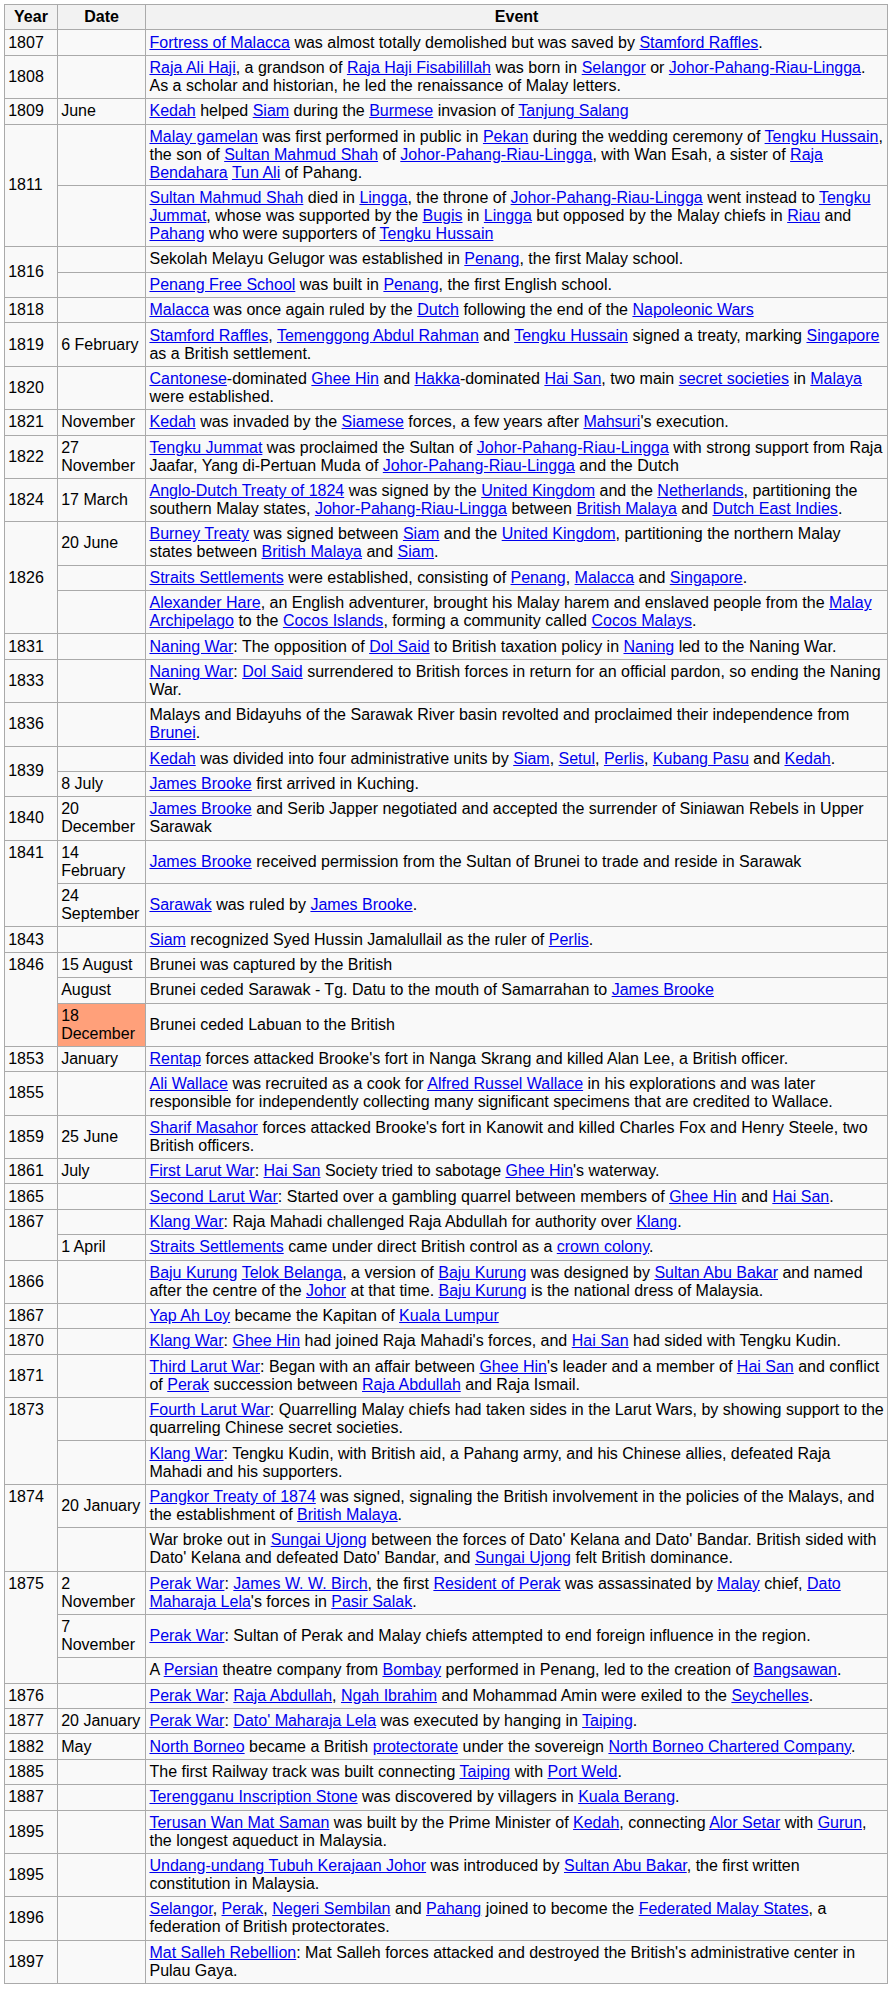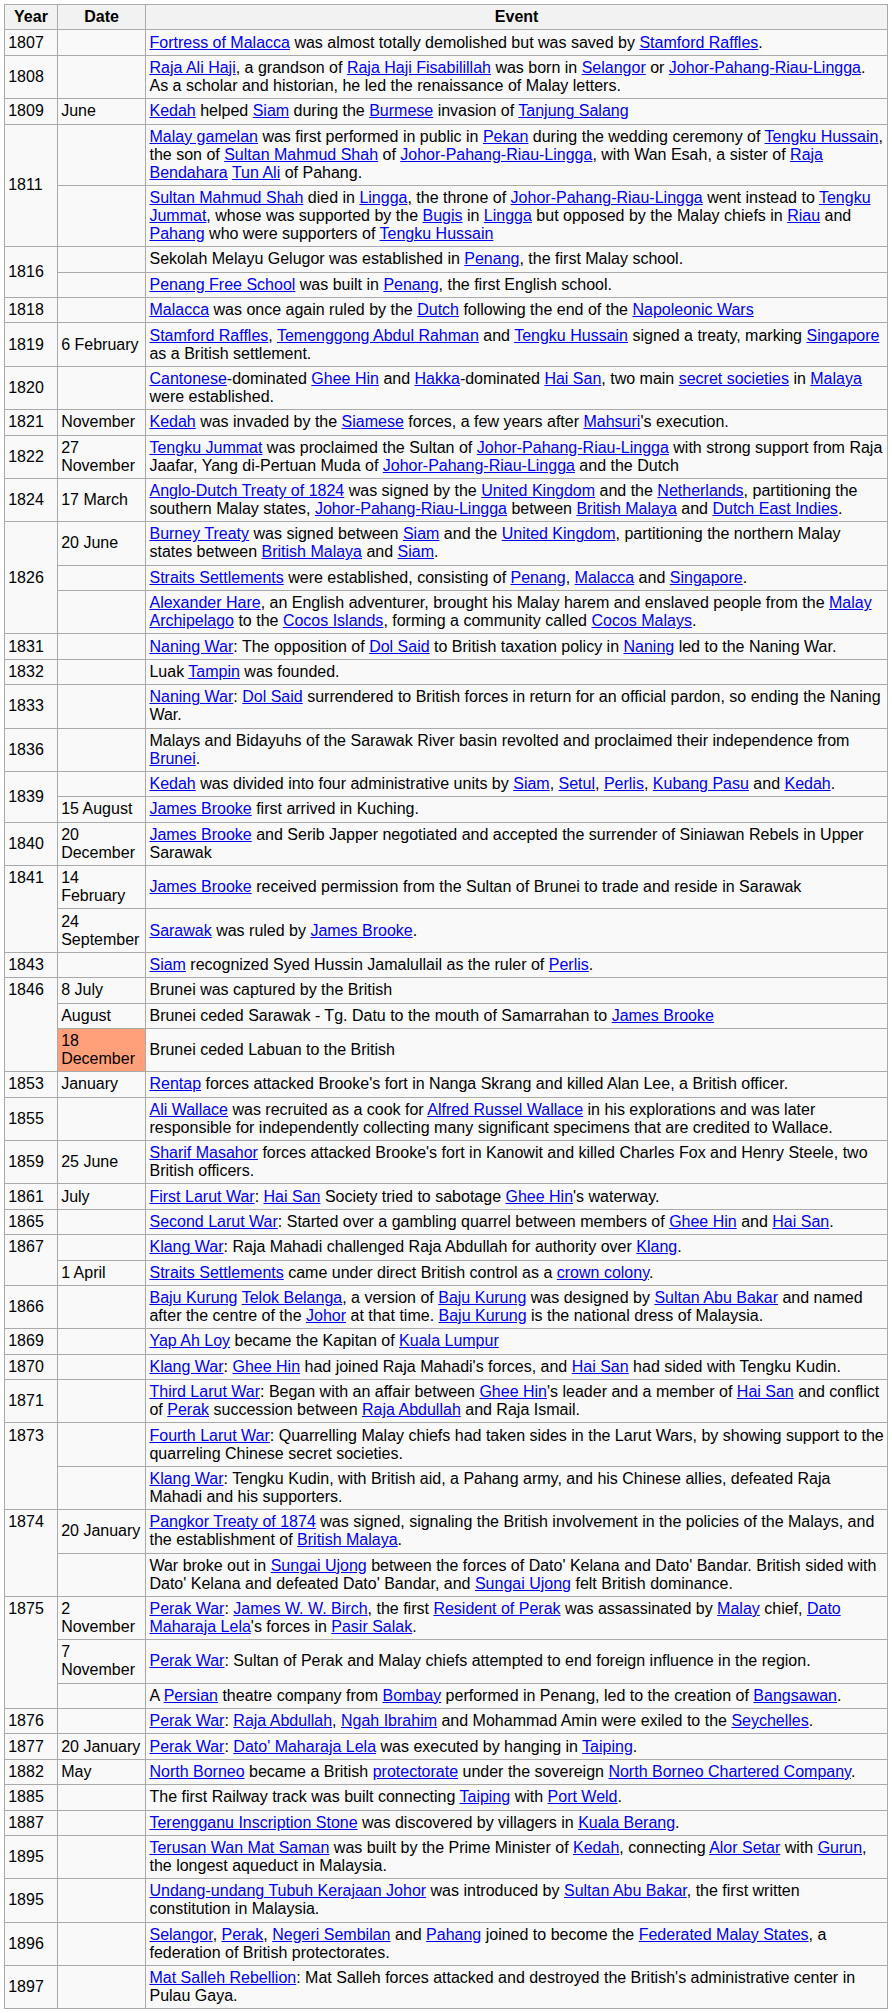 <table class="wikitable" width="100%">
 <tr>
 <th style="width:6%">Year</th>
 <th style="width:10%">Date</th>
 <th>Event</th>
 </tr>
 <tr>
 <td>1807</td>
 <td></td>
 <td><a href='#'>Fortress of Malacca</a> was almost totally demolished but was saved by <a href='#'>Stamford Raffles</a>.</td>
 </tr>
 <tr>
 <td>1808</td>
 <td></td>
 <td><a href='#'>Raja Ali Haji</a>, a grandson of <a href='#'>Raja Haji Fisabilillah</a> was born in <a href='#'>Selangor</a> or <a href='#'>Johor-Pahang-Riau-Lingga</a>. As a scholar and historian, he led the renaissance of Malay letters.</td>
 </tr>
 <tr>
 <td>1809</td>
 <td>June</td>
 <td><a href='#'>Kedah</a> helped <a href='#'>Siam</a> during the <a href='#'>Burmese</a> invasion of <a href='#'>Tanjung Salang</a></td>
 </tr>
 <tr>
 <td rowspan="2" align="top">1811</td>
 <td></td>
 <td><a href='#'>Malay gamelan</a> was first performed in public in <a href='#'>Pekan</a> during the wedding ceremony of <a href='#'>Tengku Hussain</a>, the son of <a href='#'>Sultan Mahmud Shah</a> of <a href='#'>Johor-Pahang-Riau-Lingga</a>, with Wan Esah, a sister of <a href='#'>Raja Bendahara</a> <a href='#'>Tun Ali</a> of Pahang.</td>
 </tr>
 <tr>
 <td></td>
 <td><a href='#'>Sultan Mahmud Shah</a> died in <a href='#'>Lingga</a>, the throne of <a href='#'>Johor-Pahang-Riau-Lingga</a> went instead to <a href='#'>Tengku Jummat</a>, whose was supported by the <a href='#'>Bugis</a> in <a href='#'>Lingga</a> but opposed by the Malay chiefs in <a href='#'>Riau</a> and <a href='#'>Pahang</a> who were supporters of <a href='#'>Tengku Hussain</a></td>
 </tr>
 <tr>
 <td rowspan="2" align="top">1816</td>
 <td></td>
 <td>Sekolah Melayu Gelugor was established in <a href='#'>Penang</a>, the first Malay school.</td>
 </tr>
 <tr>
 <td></td>
 <td><a href='#'>Penang Free School</a> was built in <a href='#'>Penang</a>, the first English school.</td>
 </tr>
 <tr>
 <td rowspan="1" align="top">1818</td>
 <td></td>
 <td><a href='#'>Malacca</a> was once again ruled by the <a href='#'>Dutch</a> following the end of the <a href='#'>Napoleonic Wars</a></td>
 </tr>
 <tr>
 <td>1819</td>
 <td>6 February</td>
 <td><a href='#'>Stamford Raffles</a>, <a href='#'>Temenggong Abdul Rahman</a> and <a href='#'>Tengku Hussain</a> signed a treaty, marking <a href='#'>Singapore</a> as a British settlement.</td>
 </tr>
 <tr>
 <td>1820</td>
 <td></td>
 <td><a href='#'>Cantonese</a>-dominated <a href='#'>Ghee Hin</a> and <a href='#'>Hakka</a>-dominated <a href='#'>Hai San</a>, two main <a href='#'>secret societies</a> in <a href='#'>Malaya</a> were established.</td>
 </tr>
 <tr>
 <td>1821</td>
 <td>November</td>
 <td><a href='#'>Kedah</a> was invaded by the <a href='#'>Siamese</a> forces, a few years after <a href='#'>Mahsuri</a>'s execution.</td>
 </tr>
 <tr>
 <td>1822</td>
 <td>27 November</td>
 <td><a href='#'>Tengku Jummat</a> was proclaimed the Sultan of <a href='#'>Johor-Pahang-Riau-Lingga</a> with strong support from Raja Jaafar, Yang di-Pertuan Muda of <a href='#'>Johor-Pahang-Riau-Lingga</a> and the Dutch</td>
 </tr>
 <tr>
 <td>1824</td>
 <td>17 March</td>
 <td><a href='#'>Anglo-Dutch Treaty of 1824</a> was signed by the <a href='#'>United Kingdom</a> and the <a href='#'>Netherlands</a>, partitioning the southern Malay states, <a href='#'>Johor-Pahang-Riau-Lingga</a> between <a href='#'>British Malaya</a> and <a href='#'>Dutch East Indies</a>.</td>
 </tr>
 <tr>
 <td rowspan="3" align="top">1826</td>
 <td>20 June</td>
 <td><a href='#'>Burney Treaty</a> was signed between <a href='#'>Siam</a> and the <a href='#'>United Kingdom</a>, partitioning the northern Malay states between <a href='#'>British Malaya</a> and <a href='#'>Siam</a>.</td>
 </tr>
 <tr>
 <td></td>
 <td><a href='#'>Straits Settlements</a> were established, consisting of <a href='#'>Penang</a>, <a href='#'>Malacca</a> and <a href='#'>Singapore</a>.</td>
 </tr>
 <tr>
 <td></td>
 <td><a href='#'>Alexander Hare</a>, an English adventurer, brought his Malay harem and enslaved people from the <a href='#'>Malay Archipelago</a> to the <a href='#'>Cocos Islands</a>, forming a community called <a href='#'>Cocos Malays</a>.</td>
 </tr>
 <tr>
 <td>1831</td>
 <td></td>
 <td><a href='#'>Naning War</a>: The opposition of <a href='#'>Dol Said</a> to British taxation policy in <a href='#'>Naning</a> led to the Naning War.</td>
 </tr>
 <tr>
+<td>1832</td>
+<td></td>
+<td>Luak <a href='#'>Tampin</a> was founded.</td>
+</tr>
+<tr>
 <td>1833</td>
 <td></td>
 <td><a href='#'>Naning War</a>: <a href='#'>Dol Said</a> surrendered to British forces in return for an official pardon, so ending the Naning War.</td>
 </tr>
 <tr>
 <td>1836</td>
 <td></td>
 <td>Malays and Bidayuhs of the Sarawak River basin revolted and proclaimed their independence from <a href='#'>Brunei</a>.</td>
 </tr>
 <tr>
 <td rowspan="2" align="top">1839</td>
 <td></td>
 <td><a href='#'>Kedah</a> was divided into four administrative units by <a href='#'>Siam</a>, <a href='#'>Setul</a>, <a href='#'>Perlis</a>, <a href='#'>Kubang Pasu</a> and <a href='#'>Kedah</a>.</td>
 </tr>
 <tr>
-<td>8 July</td>
+<td>15 August</td>
 <td><a href='#'>James Brooke</a> first arrived in Kuching.</td>
 </tr>
 <tr>
 <td>1840</td>
 <td>20 December</td>
 <td><a href='#'>James Brooke</a> and Serib Japper negotiated and accepted the surrender of Siniawan Rebels in Upper Sarawak</td>
 </tr>
 <tr>
 <td rowspan="2" valign="top">1841</td>
 <td>14 February</td>
 <td><a href='#'>James Brooke</a> received permission from the Sultan of Brunei to trade and reside in Sarawak</td>
 </tr>
 <tr>
 <td>24 September</td>
 <td><a href='#'>Sarawak</a> was ruled by <a href='#'>James Brooke</a>.</td>
 </tr>
 <tr>
 <td>1843</td>
 <td></td>
 <td><a href='#'>Siam</a> recognized Syed Hussin Jamalullail as the ruler of <a href='#'>Perlis</a>.</td>
 </tr>
 <tr>
 <td rowspan="3" valign="top">1846</td>
-<td>15 August</td>
+<td>8 July</td>
 <td>Brunei was captured by the British</td>
 </tr>
 <tr>
 <td>August</td>
 <td>Brunei ceded Sarawak - Tg. Datu to the mouth of Samarrahan to <a href='#'>James Brooke</a></td>
 </tr>
 <tr>
 <td style="background: lightsalmon;">18 December</td>
 <td>Brunei ceded Labuan to the British</td>
 </tr>
 <tr>
 <td>1853</td>
 <td>January</td>
 <td><a href='#'>Rentap</a> forces attacked Brooke's fort in Nanga Skrang and killed Alan Lee, a British officer.</td>
 </tr>
 <tr>
 <td>1855</td>
 <td></td>
 <td><a href='#'>Ali Wallace</a> was recruited as a cook for <a href='#'>Alfred Russel Wallace</a> in his explorations and was later responsible for independently collecting many significant specimens that are credited to Wallace.</td>
 </tr>
 <tr>
 <td>1859</td>
 <td>25 June</td>
 <td><a href='#'>Sharif Masahor</a> forces attacked Brooke's fort in Kanowit and killed Charles Fox and Henry Steele, two British officers.</td>
 </tr>
 <tr>
 <td>1861</td>
 <td>July</td>
 <td><a href='#'>First Larut War</a>: <a href='#'>Hai San</a> Society tried to sabotage <a href='#'>Ghee Hin</a>'s waterway.</td>
 </tr>
 <tr>
 <td>1865</td>
 <td></td>
 <td><a href='#'>Second Larut War</a>: Started over a gambling quarrel between members of <a href='#'>Ghee Hin</a> and <a href='#'>Hai San</a>.</td>
 </tr>
 <tr>
 <td rowspan="2" valign="top">1867</td>
 <td></td>
 <td><a href='#'>Klang War</a>: Raja Mahadi challenged Raja Abdullah for authority over <a href='#'>Klang</a>.</td>
 </tr>
 <tr>
 <td>1 April</td>
 <td><a href='#'>Straits Settlements</a> came under direct British control as a <a href='#'>crown colony</a>.</td>
 </tr>
 <tr>
 <td>1866</td>
 <td></td>
 <td><a href='#'>Baju Kurung</a> <a href='#'>Telok Belanga</a>, a version of <a href='#'>Baju Kurung</a> was designed by <a href='#'>Sultan Abu Bakar</a> and named after the centre of the <a href='#'>Johor</a> at that time. <a href='#'>Baju Kurung</a> is the national dress of Malaysia.</td>
 </tr>
 <tr>
-<td>1867</td>
+<td>1869</td>
 <td></td>
 <td><a href='#'>Yap Ah Loy</a> became the Kapitan of <a href='#'>Kuala Lumpur</a></td>
 </tr>
 <tr>
 <td>1870</td>
 <td></td>
 <td><a href='#'>Klang War</a>: <a href='#'>Ghee Hin</a> had joined Raja Mahadi's forces, and <a href='#'>Hai San</a> had sided with Tengku Kudin.</td>
 </tr>
 <tr>
 <td>1871</td>
 <td></td>
 <td><a href='#'>Third Larut War</a>: Began with an affair between <a href='#'>Ghee Hin</a>'s leader and a member of <a href='#'>Hai San</a> and conflict of <a href='#'>Perak</a> succession between <a href='#'>Raja Abdullah</a> and Raja Ismail.</td>
 </tr>
 <tr>
 <td rowspan="2" valign="top">1873</td>
 <td></td>
 <td><a href='#'>Fourth Larut War</a>: Quarrelling Malay chiefs had taken sides in the Larut Wars, by showing support to the quarreling Chinese secret societies.</td>
 </tr>
 <tr>
 <td></td>
 <td><a href='#'>Klang War</a>: Tengku Kudin, with British aid, a Pahang army, and his Chinese allies, defeated Raja Mahadi and his supporters.</td>
 </tr>
 <tr>
 <td rowspan="2" valign="top">1874</td>
 <td>20 January</td>
 <td><a href='#'>Pangkor Treaty of 1874</a> was signed, signaling the British involvement in the policies of the Malays, and the establishment of <a href='#'>British Malaya</a>.</td>
 </tr>
 <tr>
 <td></td>
 <td>War broke out in <a href='#'>Sungai Ujong</a> between the forces of Dato' Kelana and Dato' Bandar. British sided with Dato' Kelana and defeated Dato' Bandar, and <a href='#'>Sungai Ujong</a> felt British dominance.</td>
 </tr>
 <tr>
 <td rowspan="3" valign="top">1875</td>
 <td>2 November</td>
 <td><a href='#'>Perak War</a>: <a href='#'>James W. W. Birch</a>, the first <a href='#'>Resident of Perak</a> was assassinated by <a href='#'>Malay</a> chief, <a href='#'>Dato Maharaja Lela</a>'s forces in <a href='#'>Pasir Salak</a>.</td>
 </tr>
 <tr>
 <td>7 November</td>
 <td><a href='#'>Perak War</a>: Sultan of Perak and Malay chiefs attempted to end foreign influence in the region.</td>
 </tr>
 <tr>
 <td></td>
 <td>A <a href='#'>Persian</a> theatre company from <a href='#'>Bombay</a> performed in Penang, led to the creation of <a href='#'>Bangsawan</a>.</td>
 </tr>
 <tr>
 <td>1876</td>
 <td></td>
 <td><a href='#'>Perak War</a>: <a href='#'>Raja Abdullah</a>, <a href='#'>Ngah Ibrahim</a> and Mohammad Amin were exiled to the <a href='#'>Seychelles</a>.</td>
 </tr>
 <tr>
 <td>1877</td>
 <td>20 January</td>
 <td><a href='#'>Perak War</a>: <a href='#'>Dato' Maharaja Lela</a> was executed by hanging in <a href='#'>Taiping</a>.</td>
 </tr>
 <tr>
 <td>1882</td>
 <td>May</td>
 <td><a href='#'>North Borneo</a> became a British <a href='#'>protectorate</a> under the sovereign <a href='#'>North Borneo Chartered Company</a>.</td>
 </tr>
 <tr>
 <td>1885</td>
 <td></td>
 <td>The first Railway track was built connecting <a href='#'>Taiping</a> with <a href='#'>Port Weld</a>.</td>
 </tr>
 <tr>
 <td>1887</td>
 <td></td>
 <td><a href='#'>Terengganu Inscription Stone</a> was discovered by villagers in <a href='#'>Kuala Berang</a>.</td>
 </tr>
 <tr>
 <td>1895</td>
 <td></td>
 <td><a href='#'>Terusan Wan Mat Saman</a> was built by the Prime Minister of <a href='#'>Kedah</a>, connecting <a href='#'>Alor Setar</a> with <a href='#'>Gurun</a>, the longest aqueduct in Malaysia.</td>
 </tr>
 <tr>
 <td>1895</td>
 <td></td>
 <td><a href='#'>Undang-undang Tubuh Kerajaan Johor</a> was introduced by <a href='#'>Sultan Abu Bakar</a>, the first written constitution in Malaysia.</td>
 </tr>
 <tr>
 <td>1896</td>
 <td></td>
 <td><a href='#'>Selangor</a>, <a href='#'>Perak</a>, <a href='#'>Negeri Sembilan</a> and <a href='#'>Pahang</a> joined to become the <a href='#'>Federated Malay States</a>, a federation of British protectorates.</td>
 </tr>
 <tr>
 <td>1897</td>
 <td></td>
 <td><a href='#'>Mat Salleh Rebellion</a>: Mat Salleh forces attacked and destroyed the British's administrative center in Pulau Gaya.</td>
 </tr>
 </table>
